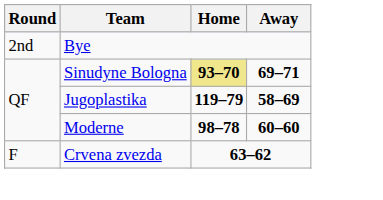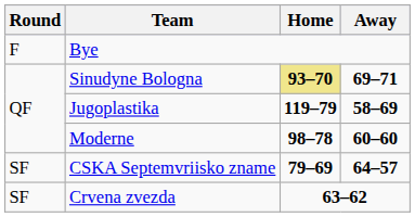 <table class="wikitable" style="text-align: left; font-size:95%">
 <tr bgcolor="#ccccff">
 <th>Round</th>
 <th>Team</th>
 <th>Home</th>
 <th>  Away  </th>
 </tr>
 <tr>
-<td>2nd</td>
+<td>F</td>
 <td colspan=3><a href='#'>Bye</a></td>
 </tr>
 <tr>
 <td rowspan=3>QF</td>
 <td> <a href='#'>Sinudyne Bologna</a></td>
 <td style="background: khaki; text-align:center;"><strong>93–70</strong></td>
 <td style="text-align:center;"><strong>69–71</strong></td>
 </tr>
 <tr>
 <td> <a href='#'>Jugoplastika</a></td>
 <td style="text-align:center;"><strong>119–79</strong></td>
 <td style="text-align:center;"><strong>58–69</strong></td>
 </tr>
 <tr>
 <td> <a href='#'>Moderne</a></td>
 <td style="text-align:center;"><strong>98–78</strong></td>
 <td style="text-align:center;"><strong>60–60</strong></td>
 </tr>
 <tr>
-<td>F</td>
+<td>SF</td>
+<td> <a href='#'>CSKA Septemvriisko zname</a></td>
+<td style="text-align:center;"><strong>79–69</strong></td>
+<td style="text-align:center;"><strong>64–57</strong></td>
+</tr>
+<tr>
+<td>SF</td>
 <td> <a href='#'>Crvena zvezda</a></td>
 <td colspan=2 align="center"><strong>63–62</strong></td>
 </tr>
 </table>
